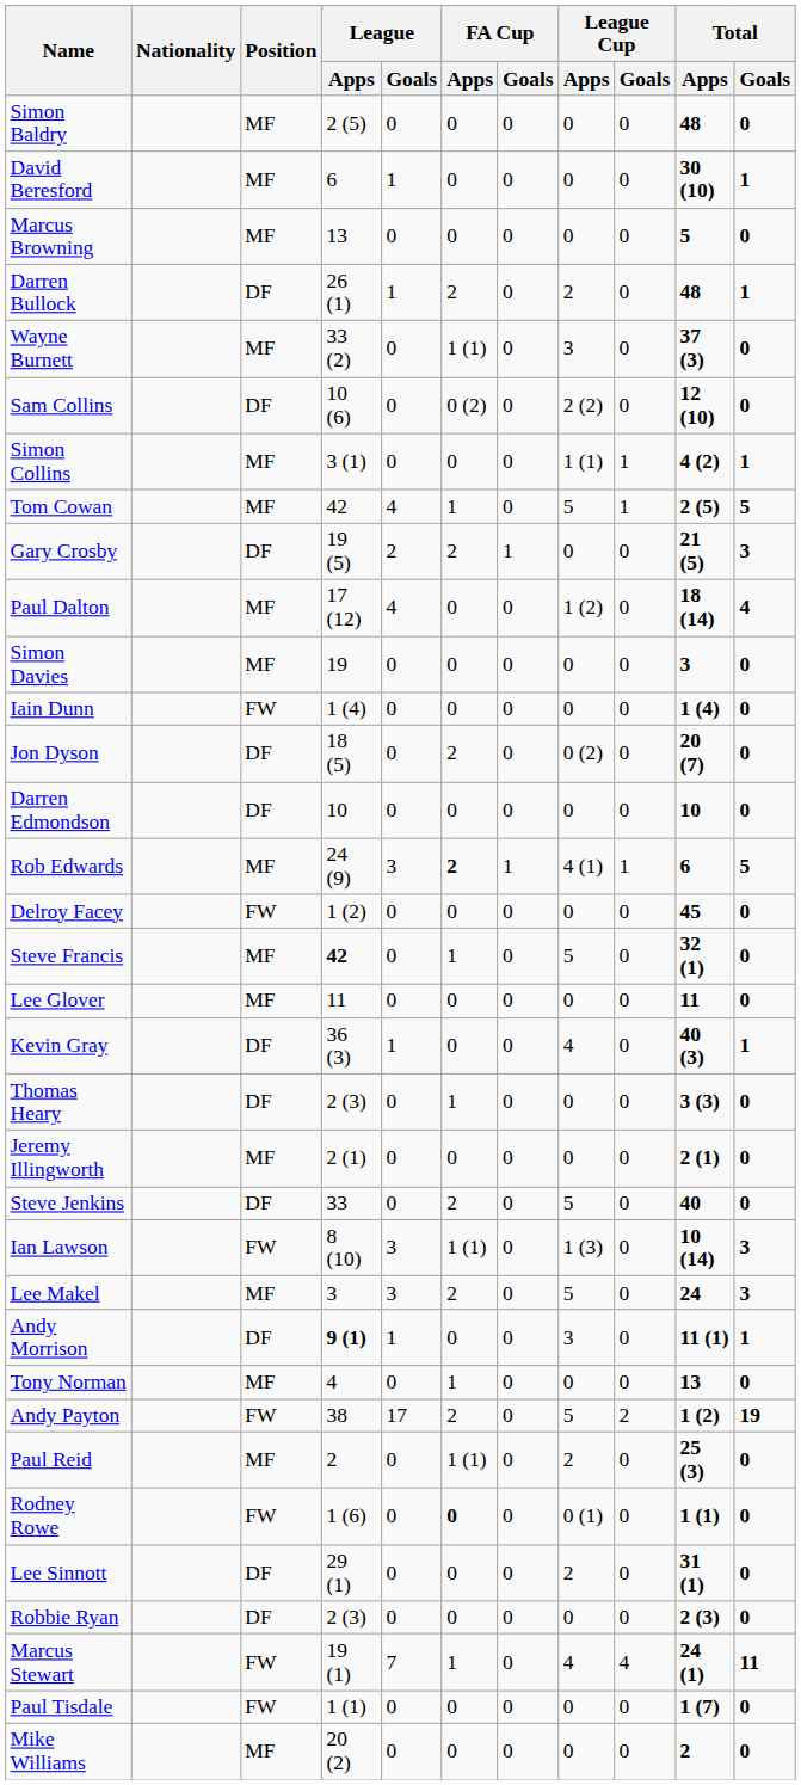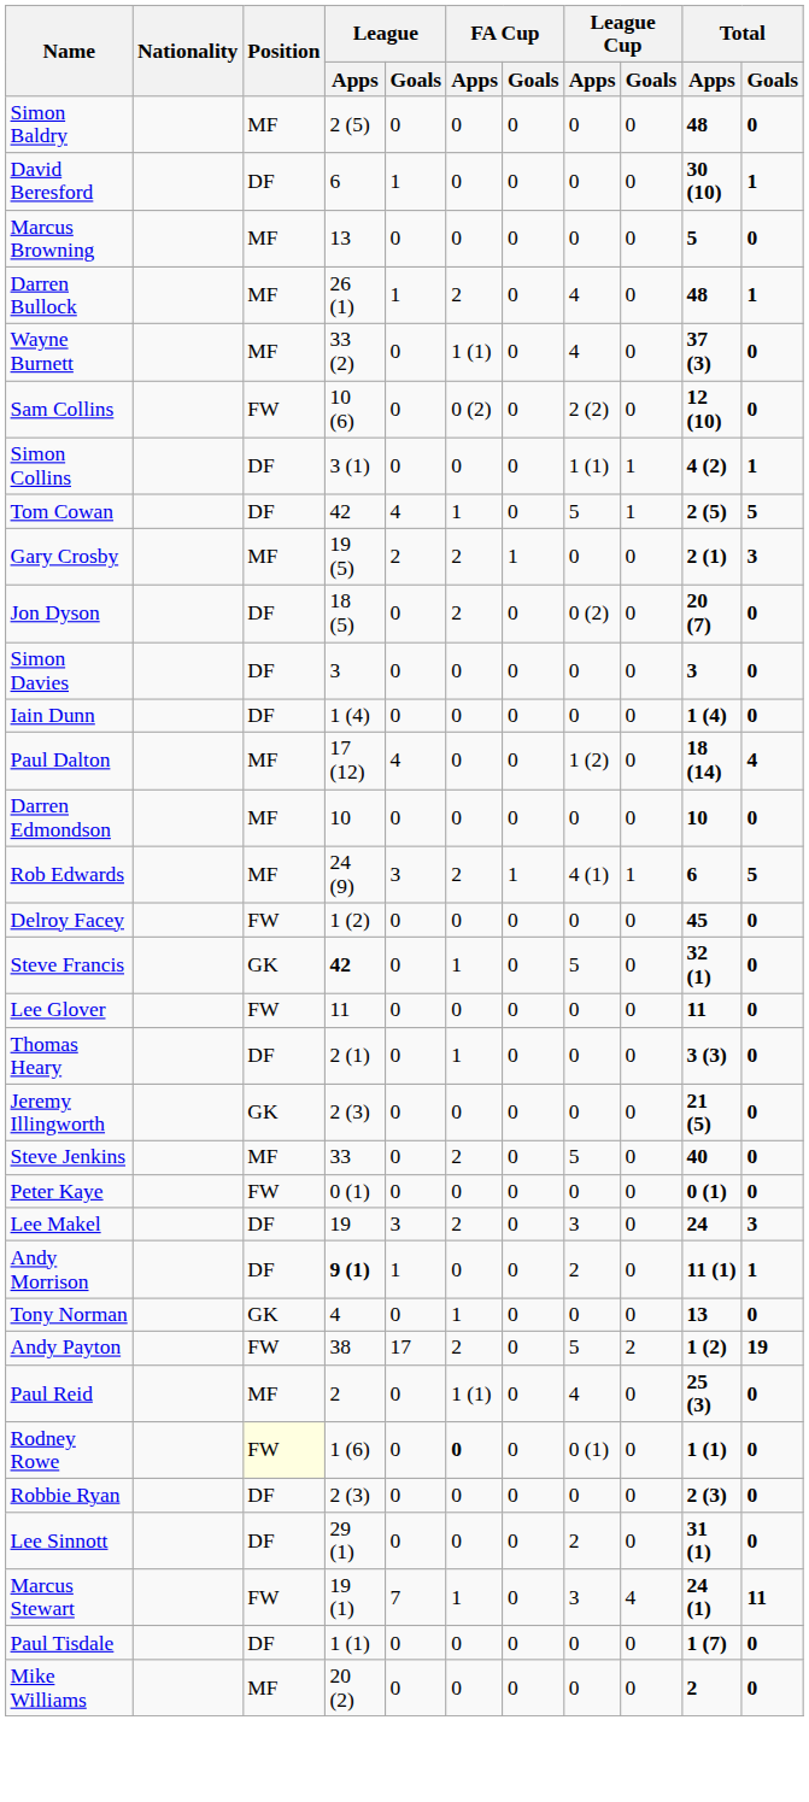 <table class="wikitable sortable">
 <tr>
 <th scope=col rowspan=2>Name</th>
 <th scope=col rowspan=2>Nationality</th>
 <th scope=col rowspan=2>Position</th>
 <th colspan=2>League</th>
 <th colspan=2>FA Cup</th>
 <th colspan=2>League Cup</th>
 <th colspan=2>Total</th>
 </tr>
 <tr>
 <th>Apps</th>
 <th>Goals</th>
 <th>Apps</th>
 <th>Goals</th>
 <th>Apps</th>
 <th>Goals</th>
 <th>Apps</th>
 <th>Goals</th>
 </tr>
 <tr>
 <td><a href='#'>Simon Baldry</a></td>
 <td></td>
 <td>MF</td>
 <td>2 (5)</td>
 <td>0</td>
 <td>0</td>
 <td>0</td>
 <td>0</td>
 <td>0</td>
 <td><strong>48</strong></td>
 <td><strong>0</strong></td>
 </tr>
 <tr>
 <td><a href='#'>David Beresford</a></td>
 <td></td>
-<td>MF</td>
+<td>DF</td>
 <td>6</td>
 <td>1</td>
 <td>0</td>
 <td>0</td>
 <td>0</td>
 <td>0</td>
 <td><strong>30 (10)</strong></td>
 <td><strong>1</strong></td>
 </tr>
 <tr>
 <td><a href='#'>Marcus Browning</a></td>
 <td></td>
 <td>MF</td>
 <td>13</td>
 <td>0</td>
 <td>0</td>
 <td>0</td>
 <td>0</td>
 <td>0</td>
 <td><strong>5</strong></td>
 <td><strong>0</strong></td>
 </tr>
 <tr>
 <td><a href='#'>Darren Bullock</a></td>
 <td></td>
-<td>DF</td>
+<td>MF</td>
 <td>26 (1)</td>
 <td>1</td>
 <td>2</td>
 <td>0</td>
-<td>2</td>
+<td>4</td>
 <td>0</td>
 <td><strong>48</strong></td>
 <td><strong>1</strong></td>
 </tr>
 <tr>
 <td><a href='#'>Wayne Burnett</a></td>
 <td></td>
 <td>MF</td>
 <td>33 (2)</td>
 <td>0</td>
 <td>1 (1)</td>
 <td>0</td>
-<td>3</td>
+<td>4</td>
 <td>0</td>
 <td><strong>37 (3)</strong></td>
 <td><strong>0</strong></td>
 </tr>
 <tr>
 <td><a href='#'>Sam Collins</a></td>
 <td></td>
-<td>DF</td>
+<td>FW</td>
 <td>10 (6)</td>
 <td>0</td>
 <td>0 (2)</td>
 <td>0</td>
 <td>2 (2)</td>
 <td>0</td>
 <td><strong>12 (10)</strong></td>
 <td><strong>0</strong></td>
 </tr>
 <tr>
 <td><a href='#'>Simon Collins</a></td>
 <td></td>
-<td>MF</td>
+<td>DF</td>
 <td>3 (1)</td>
 <td>0</td>
 <td>0</td>
 <td>0</td>
 <td>1 (1)</td>
 <td>1</td>
 <td><strong>4 (2)</strong></td>
 <td><strong>1</strong></td>
 </tr>
 <tr>
 <td><a href='#'>Tom Cowan</a></td>
 <td></td>
-<td>MF</td>
+<td>DF</td>
 <td>42</td>
 <td>4</td>
 <td>1</td>
 <td>0</td>
 <td>5</td>
 <td>1</td>
 <td><strong>2 (5)</strong></td>
 <td><strong>5</strong></td>
 </tr>
 <tr>
 <td><a href='#'>Gary Crosby</a></td>
 <td></td>
-<td>DF</td>
+<td>MF</td>
 <td>19 (5)</td>
 <td>2</td>
 <td>2</td>
 <td>1</td>
 <td>0</td>
 <td>0</td>
-<td><strong>21 (5)</strong></td>
+<td><strong>2 (1)</strong></td>
 <td><strong>3</strong></td>
+</tr>
+<tr>
+<td><a href='#'>Jon Dyson</a></td>
+<td></td>
+<td>DF</td>
+<td>18 (5)</td>
+<td>0</td>
+<td>2</td>
+<td>0</td>
+<td>0 (2)</td>
+<td>0</td>
+<td><strong>20 (7)</strong></td>
+<td><strong>0</strong></td>
+</tr>
+<tr>
+<td><a href='#'>Simon Davies</a></td>
+<td></td>
+<td>DF</td>
+<td>3</td>
+<td>0</td>
+<td>0</td>
+<td>0</td>
+<td>0</td>
+<td>0</td>
+<td><strong>3</strong></td>
+<td><strong>0</strong></td>
+</tr>
+<tr>
+<td><a href='#'>Iain Dunn</a></td>
+<td></td>
+<td>DF</td>
+<td>1 (4)</td>
+<td>0</td>
+<td>0</td>
+<td>0</td>
+<td>0</td>
+<td>0</td>
+<td><strong>1 (4)</strong></td>
+<td><strong>0</strong></td>
 </tr>
 <tr>
 <td><a href='#'>Paul Dalton</a></td>
 <td></td>
 <td>MF</td>
 <td>17 (12)</td>
 <td>4</td>
 <td>0</td>
 <td>0</td>
 <td>1 (2)</td>
 <td>0</td>
 <td><strong>18 (14)</strong></td>
 <td><strong>4</strong></td>
 </tr>
 <tr>
-<td><a href='#'>Simon Davies</a></td>
+<td><a href='#'>Darren Edmondson</a></td>
 <td></td>
 <td>MF</td>
-<td>19</td>
-<td>0</td>
-<td>0</td>
-<td>0</td>
-<td>0</td>
-<td>0</td>
-<td><strong>3</strong></td>
-<td><strong>0</strong></td>
-</tr>
-<tr>
-<td><a href='#'>Iain Dunn</a></td>
-<td></td>
-<td>FW</td>
-<td>1 (4)</td>
-<td>0</td>
-<td>0</td>
-<td>0</td>
-<td>0</td>
-<td>0</td>
-<td><strong>1 (4)</strong></td>
-<td><strong>0</strong></td>
-</tr>
-<tr>
-<td><a href='#'>Jon Dyson</a></td>
-<td></td>
-<td>DF</td>
-<td>18 (5)</td>
-<td>0</td>
-<td>2</td>
-<td>0</td>
-<td>0 (2)</td>
-<td>0</td>
-<td><strong>20 (7)</strong></td>
-<td><strong>0</strong></td>
-</tr>
-<tr>
-<td><a href='#'>Darren Edmondson</a></td>
-<td></td>
-<td>DF</td>
 <td>10</td>
 <td>0</td>
 <td>0</td>
 <td>0</td>
 <td>0</td>
 <td>0</td>
 <td><strong>10</strong></td>
 <td><strong>0</strong></td>
 </tr>
 <tr>
 <td><a href='#'>Rob Edwards</a></td>
 <td></td>
 <td>MF</td>
 <td>24 (9)</td>
 <td>3</td>
-<td><strong>2</strong></td>
+<td>2</td>
 <td>1</td>
 <td>4 (1)</td>
 <td>1</td>
 <td><strong>6</strong></td>
 <td><strong>5</strong></td>
 </tr>
 <tr>
 <td><a href='#'>Delroy Facey</a></td>
 <td></td>
 <td>FW</td>
 <td>1 (2)</td>
 <td>0</td>
 <td>0</td>
 <td>0</td>
 <td>0</td>
 <td>0</td>
 <td><strong>45</strong></td>
 <td><strong>0</strong></td>
 </tr>
 <tr>
 <td><a href='#'>Steve Francis</a></td>
 <td></td>
-<td>MF</td>
+<td>GK</td>
 <td><strong>42</strong></td>
 <td>0</td>
 <td>1</td>
 <td>0</td>
 <td>5</td>
 <td>0</td>
 <td><strong>32 (1)</strong></td>
 <td><strong>0</strong></td>
 </tr>
 <tr>
 <td><a href='#'>Lee Glover</a></td>
 <td></td>
-<td>MF</td>
+<td>FW</td>
 <td>11</td>
 <td>0</td>
 <td>0</td>
 <td>0</td>
 <td>0</td>
 <td>0</td>
 <td><strong>11</strong></td>
 <td><strong>0</strong></td>
 </tr>
 <tr>
-<td><a href='#'>Kevin Gray</a></td>
-<td></td>
-<td>DF</td>
-<td>36 (3)</td>
-<td>1</td>
-<td>0</td>
-<td>0</td>
-<td>4</td>
-<td>0</td>
-<td><strong>40 (3)</strong></td>
-<td><strong>1</strong></td>
-</tr>
-<tr>
 <td><a href='#'>Thomas Heary</a></td>
 <td></td>
 <td>DF</td>
-<td>2 (3)</td>
+<td>2 (1)</td>
 <td>0</td>
 <td>1</td>
 <td>0</td>
 <td>0</td>
 <td>0</td>
 <td><strong>3 (3)</strong></td>
 <td><strong>0</strong></td>
 </tr>
 <tr>
 <td><a href='#'>Jeremy Illingworth</a></td>
 <td></td>
-<td>MF</td>
-<td>2 (1)</td>
+<td>GK</td>
+<td>2 (3)</td>
 <td>0</td>
 <td>0</td>
 <td>0</td>
 <td>0</td>
 <td>0</td>
-<td><strong>2 (1)</strong></td>
+<td><strong>21 (5)</strong></td>
 <td><strong>0</strong></td>
 </tr>
 <tr>
 <td><a href='#'>Steve Jenkins</a></td>
 <td></td>
-<td>DF</td>
+<td>MF</td>
 <td>33</td>
 <td>0</td>
 <td>2</td>
 <td>0</td>
 <td>5</td>
 <td>0</td>
 <td><strong>40</strong></td>
 <td><strong>0</strong></td>
 </tr>
 <tr>
-<td><a href='#'>Ian Lawson</a></td>
+<td><a href='#'>Peter Kaye</a></td>
 <td></td>
 <td>FW</td>
-<td>8 (10)</td>
-<td>3</td>
-<td>1 (1)</td>
+<td>0 (1)</td>
 <td>0</td>
-<td>1 (3)</td>
 <td>0</td>
-<td><strong>10 (14)</strong></td>
-<td><strong>3</strong></td>
+<td>0</td>
+<td>0</td>
+<td>0</td>
+<td><strong>0 (1)</strong></td>
+<td><strong>0</strong></td>
 </tr>
 <tr>
 <td><a href='#'>Lee Makel</a></td>
 <td></td>
-<td>MF</td>
-<td>3</td>
+<td>DF</td>
+<td>19</td>
 <td>3</td>
 <td>2</td>
 <td>0</td>
-<td>5</td>
+<td>3</td>
 <td>0</td>
 <td><strong>24</strong></td>
 <td><strong>3</strong></td>
 </tr>
 <tr>
 <td><a href='#'>Andy Morrison</a></td>
 <td></td>
 <td>DF</td>
 <td><strong>9 (1)</strong></td>
 <td>1</td>
 <td>0</td>
 <td>0</td>
-<td>3</td>
+<td>2</td>
 <td>0</td>
 <td><strong>11 (1)</strong></td>
 <td><strong>1</strong></td>
 </tr>
 <tr>
 <td><a href='#'>Tony Norman</a></td>
 <td></td>
-<td>MF</td>
+<td>GK</td>
 <td>4</td>
 <td>0</td>
 <td>1</td>
 <td>0</td>
 <td>0</td>
 <td>0</td>
 <td><strong>13</strong></td>
 <td><strong>0</strong></td>
 </tr>
 <tr>
 <td><a href='#'>Andy Payton</a></td>
 <td></td>
 <td>FW</td>
 <td>38</td>
 <td>17</td>
 <td>2</td>
 <td>0</td>
 <td>5</td>
 <td>2</td>
 <td><strong>1 (2)</strong></td>
 <td><strong>19</strong></td>
 </tr>
 <tr>
 <td><a href='#'>Paul Reid</a></td>
 <td></td>
 <td>MF</td>
 <td>2</td>
 <td>0</td>
 <td>1 (1)</td>
 <td>0</td>
-<td>2</td>
+<td>4</td>
 <td>0</td>
 <td><strong>25 (3)</strong></td>
 <td><strong>0</strong></td>
 </tr>
 <tr>
 <td><a href='#'>Rodney Rowe</a></td>
 <td></td>
-<td>FW</td>
+<td style="background: lightyellow;">FW</td>
 <td>1 (6)</td>
 <td>0</td>
 <td><strong>0</strong></td>
 <td>0</td>
 <td>0 (1)</td>
 <td>0</td>
 <td><strong>1 (1)</strong></td>
+<td><strong>0</strong></td>
+</tr>
+<tr>
+<td><a href='#'>Robbie Ryan</a></td>
+<td></td>
+<td>DF</td>
+<td>2 (3)</td>
+<td>0</td>
+<td>0</td>
+<td>0</td>
+<td>0</td>
+<td>0</td>
+<td><strong>2 (3)</strong></td>
 <td><strong>0</strong></td>
 </tr>
 <tr>
 <td><a href='#'>Lee Sinnott</a></td>
 <td></td>
 <td>DF</td>
 <td>29 (1)</td>
 <td>0</td>
 <td>0</td>
 <td>0</td>
 <td>2</td>
 <td>0</td>
 <td><strong>31 (1)</strong></td>
 <td><strong>0</strong></td>
 </tr>
 <tr>
-<td><a href='#'>Robbie Ryan</a></td>
-<td></td>
-<td>DF</td>
-<td>2 (3)</td>
-<td>0</td>
-<td>0</td>
-<td>0</td>
-<td>0</td>
-<td>0</td>
-<td><strong>2 (3)</strong></td>
-<td><strong>0</strong></td>
-</tr>
-<tr>
 <td><a href='#'>Marcus Stewart</a></td>
 <td></td>
 <td>FW</td>
 <td>19 (1)</td>
 <td>7</td>
 <td>1</td>
 <td>0</td>
-<td>4</td>
+<td>3</td>
 <td>4</td>
 <td><strong>24 (1)</strong></td>
 <td><strong>11</strong></td>
 </tr>
 <tr>
 <td><a href='#'>Paul Tisdale</a></td>
 <td></td>
-<td>FW</td>
+<td>DF</td>
 <td>1 (1)</td>
 <td>0</td>
 <td>0</td>
 <td>0</td>
 <td>0</td>
 <td>0</td>
 <td><strong>1 (7)</strong></td>
 <td><strong>0</strong></td>
 </tr>
 <tr>
 <td><a href='#'>Mike Williams</a></td>
 <td></td>
 <td>MF</td>
 <td>20 (2)</td>
 <td>0</td>
 <td>0</td>
 <td>0</td>
 <td>0</td>
 <td>0</td>
 <td><strong>2</strong></td>
 <td><strong>0</strong></td>
 </tr>
 <tr>
 </tr>
 </table>
